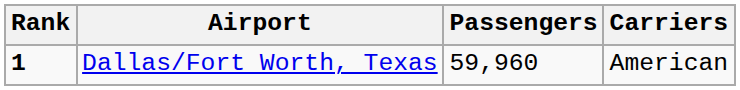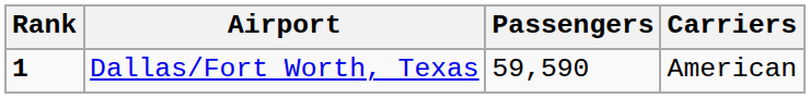 <table class="wikitable" style="font-size: 95%" width= align=>
 <tr>
 <th>Rank</th>
 <th>Airport</th>
 <th>Passengers</th>
 <th>Carriers</th>
 </tr>
 <tr>
 <td><strong>1</strong></td>
 <td><a href='#'>Dallas/Fort Worth, Texas</a></td>
-<td>59,960</td>
+<td>59,590</td>
 <td>American</td>
 </tr>
 </table>
